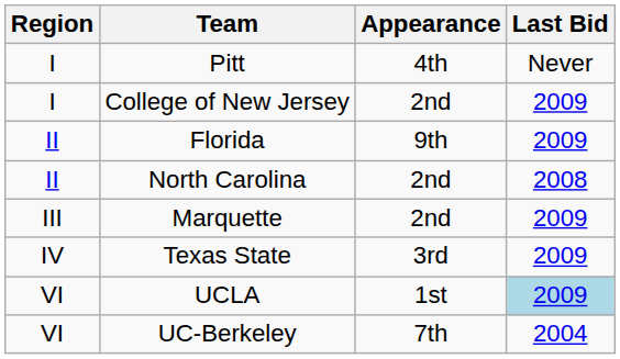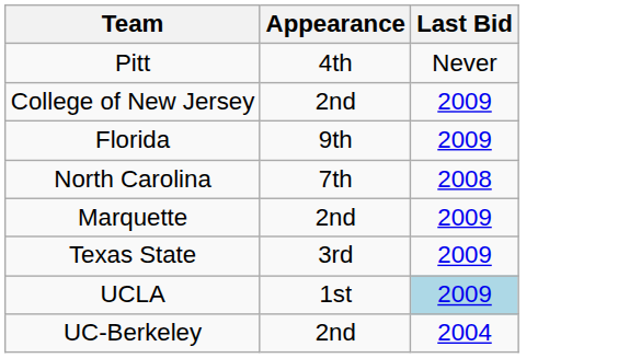 <table class="wikitable sortable" style="text-align:center">
 <tr>
-<th>Region</th>
 <th>Team</th>
 <th>Appearance</th>
 <th>Last Bid</th>
 </tr>
 <tr>
-<td>I</td>
 <td>Pitt</td>
 <td>4th</td>
 <td>Never</td>
 </tr>
 <tr>
-<td>I</td>
 <td>College of New Jersey</td>
 <td>2nd</td>
 <td><a href='#'>2009</a></td>
 </tr>
 <tr>
-<td><a href='#'>II</a></td>
 <td>Florida</td>
 <td>9th</td>
 <td><a href='#'>2009</a></td>
 </tr>
 <tr>
-<td><a href='#'>II</a></td>
 <td>North Carolina</td>
-<td>2nd</td>
+<td>7th</td>
 <td><a href='#'>2008</a></td>
 </tr>
 <tr>
-<td>III</td>
 <td>Marquette</td>
 <td>2nd</td>
 <td><a href='#'>2009</a></td>
 </tr>
 <tr>
-<td>IV</td>
 <td>Texas State</td>
 <td>3rd</td>
 <td><a href='#'>2009</a></td>
 </tr>
 <tr>
-<td>VI</td>
 <td>UCLA</td>
 <td>1st</td>
 <td style="background: lightblue;"><a href='#'>2009</a></td>
 </tr>
 <tr>
-<td>VI</td>
 <td>UC-Berkeley</td>
-<td>7th</td>
+<td>2nd</td>
 <td><a href='#'>2004</a></td>
 </tr>
 </table>
